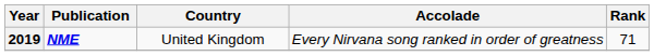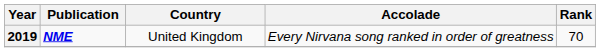 <table class="wikitable plainrowheaders" style="text-align:left;">
 <tr>
 <th scope="col">Year</th>
 <th scope="col" style="width:6em;">Publication</th>
 <th scope="col" style="width:10em;">Country</th>
 <th scope="col">Accolade</th>
 <th scope="col">Rank</th>
 </tr>
 <tr>
 <th scope="row">2019</th>
 <td><strong><em><a href='#'>NME</a></em></strong></td>
 <td style="text-align:center;" rowspan="1">United Kingdom</td>
 <td><em>Every Nirvana song ranked in order of greatness</em></td>
-<td style="text-align:center;">71</td>
+<td style="text-align:center;">70</td>
 </tr>
 <tr>
 </tr>
 </table>
